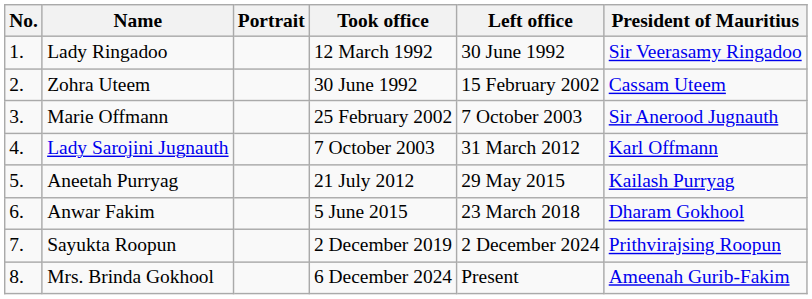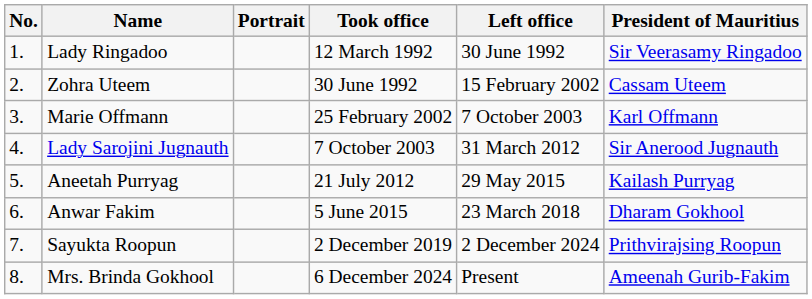 <table class="wikitable" style="font-size:85%;">
 <tr>
 <th>No.</th>
 <th>Name</th>
 <th>Portrait</th>
 <th>Took office</th>
 <th>Left office</th>
 <th>President of Mauritius</th>
 </tr>
 <tr>
 <td>1.</td>
 <td>Lady Ringadoo</td>
 <td></td>
 <td>12 March 1992</td>
 <td>30 June 1992</td>
 <td><a href='#'>Sir Veerasamy Ringadoo</a></td>
 </tr>
 <tr>
 <td>2.</td>
 <td>Zohra Uteem </td>
 <td></td>
 <td>30 June 1992</td>
 <td>15 February 2002</td>
 <td><a href='#'>Cassam Uteem</a></td>
 </tr>
 <tr>
 <td>3.</td>
 <td>Marie Offmann</td>
 <td></td>
 <td>25 February 2002</td>
 <td>7 October 2003</td>
-<td><a href='#'>Sir Anerood Jugnauth</a></td>
+<td><a href='#'>Karl Offmann</a></td>
 </tr>
 <tr>
 <td>4.</td>
 <td><a href='#'>Lady Sarojini Jugnauth</a></td>
 <td></td>
 <td>7 October 2003</td>
 <td>31 March 2012</td>
-<td><a href='#'>Karl Offmann</a></td>
+<td><a href='#'>Sir Anerood Jugnauth</a></td>
 </tr>
 <tr>
 <td>5.</td>
 <td>Aneetah Purryag</td>
 <td></td>
 <td>21 July 2012</td>
 <td>29 May 2015</td>
 <td><a href='#'>Kailash Purryag</a></td>
 </tr>
 <tr>
 <td>6.</td>
 <td>Anwar Fakim</td>
 <td></td>
 <td>5 June 2015</td>
 <td>23 March 2018</td>
 <td><a href='#'>Dharam Gokhool</a></td>
 </tr>
 <tr>
 <td>7.</td>
 <td>Sayukta Roopun</td>
 <td></td>
 <td>2 December 2019</td>
 <td>2 December 2024</td>
 <td><a href='#'>Prithvirajsing Roopun</a></td>
 </tr>
 <tr>
 <td>8.</td>
 <td>Mrs. Brinda Gokhool</td>
 <td></td>
 <td>6 December 2024</td>
 <td>Present</td>
 <td><a href='#'>Ameenah Gurib-Fakim</a></td>
 </tr>
 </table>
